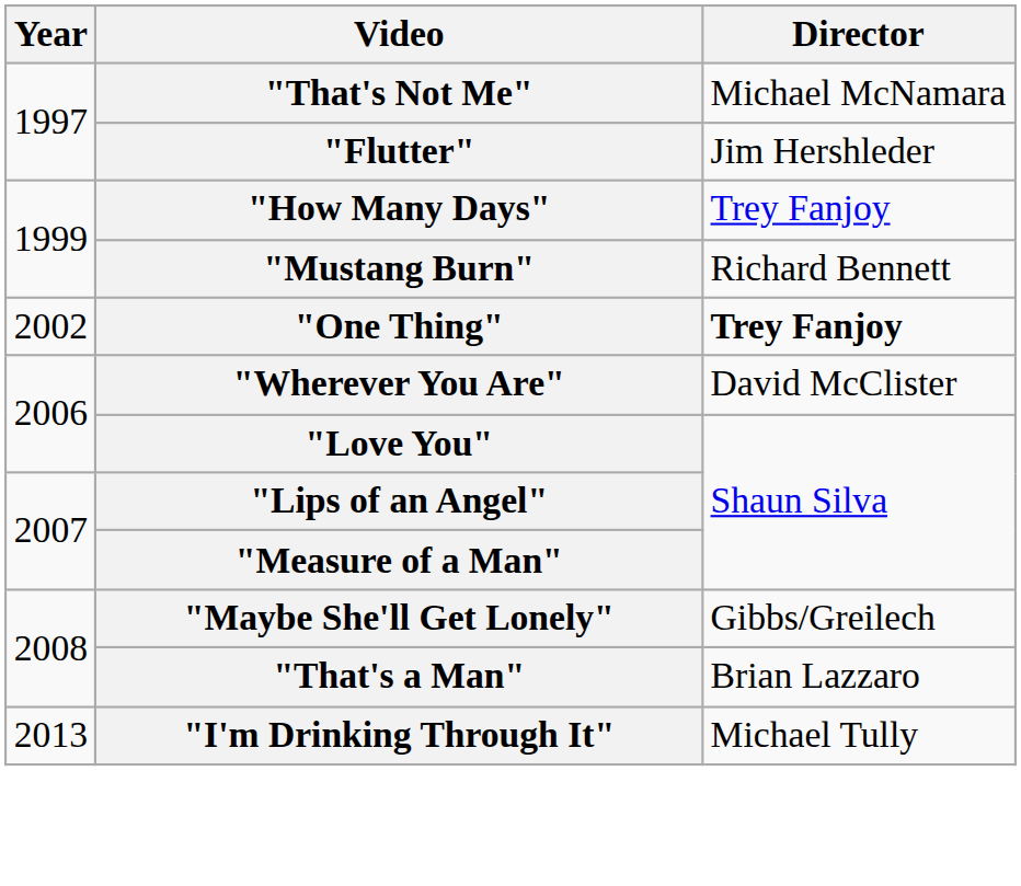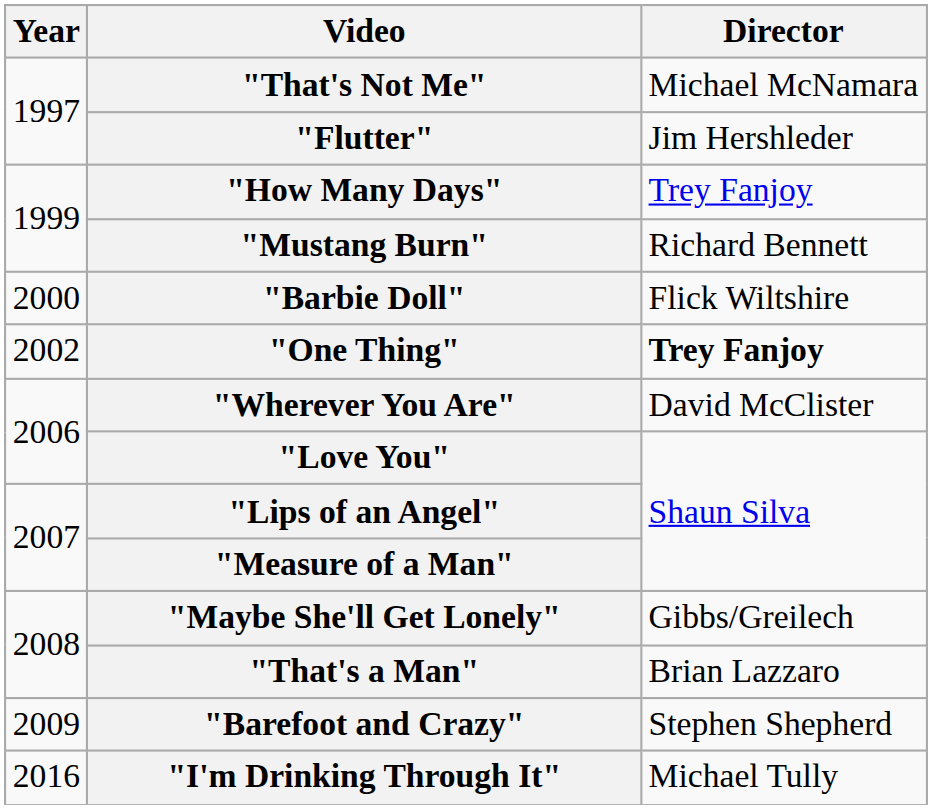 <table class="wikitable plainrowheaders">
 <tr>
 <th>Year</th>
 <th style="width:16em;">Video</th>
 <th>Director</th>
 </tr>
 <tr>
 <td rowspan="2">1997</td>
 <th scope="row">"That's Not Me"</th>
 <td>Michael McNamara</td>
 </tr>
 <tr>
 <th scope="row">"Flutter"</th>
 <td>Jim Hershleder</td>
 </tr>
 <tr>
 <td rowspan="2">1999</td>
 <th scope="row">"How Many Days"</th>
 <td><a href='#'>Trey Fanjoy</a></td>
 </tr>
 <tr>
 <th scope="row">"Mustang Burn"</th>
 <td>Richard Bennett</td>
+</tr>
+<tr>
+<td>2000</td>
+<th scope="row">"Barbie Doll"</th>
+<td>Flick Wiltshire</td>
 </tr>
 <tr>
 <td>2002</td>
 <th scope="row">"One Thing"</th>
 <td><strong>Trey Fanjoy</strong></td>
 </tr>
 <tr>
 <td rowspan="2">2006</td>
 <th scope="row">"Wherever You Are"</th>
 <td>David McClister</td>
 </tr>
 <tr>
 <th scope="row">"Love You"</th>
 <td rowspan="3"><a href='#'>Shaun Silva</a></td>
 </tr>
 <tr>
 <td rowspan="2">2007</td>
 <th scope="row">"Lips of an Angel"</th>
 </tr>
 <tr>
 <th scope="row">"Measure of a Man"</th>
 </tr>
 <tr>
 <td rowspan="2">2008</td>
 <th scope="row">"Maybe She'll Get Lonely"</th>
 <td>Gibbs/Greilech</td>
 </tr>
 <tr>
 <th scope="row">"That's a Man"</th>
 <td>Brian Lazzaro</td>
 </tr>
 <tr>
-<td>2013</td>
+<td>2009</td>
+<th scope="row">"Barefoot and Crazy"</th>
+<td>Stephen Shepherd</td>
+</tr>
+<tr>
+<td>2016</td>
 <th scope="row">"I'm Drinking Through It"</th>
 <td>Michael Tully</td>
 </tr>
 </table>
